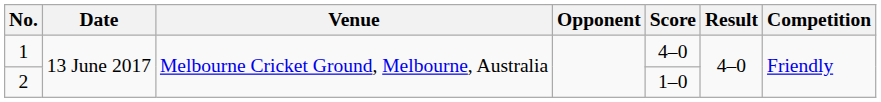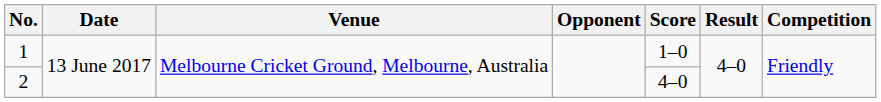 <table class="wikitable sortable">
 <tr>
 <th scope="col">No.</th>
 <th scope="col">Date</th>
 <th scope="col">Venue</th>
 <th scope="col">Opponent</th>
 <th scope="col">Score</th>
 <th scope="col">Result</th>
 <th scope="col">Competition</th>
 </tr>
 <tr>
 <td style="text-align:center">1</td>
 <td rowspan="2">13 June 2017</td>
 <td rowspan="2"><a href='#'>Melbourne Cricket Ground</a>, <a href='#'>Melbourne</a>, Australia</td>
 <td rowspan="2"></td>
-<td style="text-align:center">4–0</td>
+<td style="text-align:center">1–0</td>
 <td rowspan="2" style="text-align:center">4–0</td>
 <td rowspan="2"><a href='#'>Friendly</a></td>
 </tr>
 <tr>
 <td style="text-align:center">2</td>
-<td style="text-align:center">1–0</td>
+<td style="text-align:center">4–0</td>
 </tr>
 </table>
